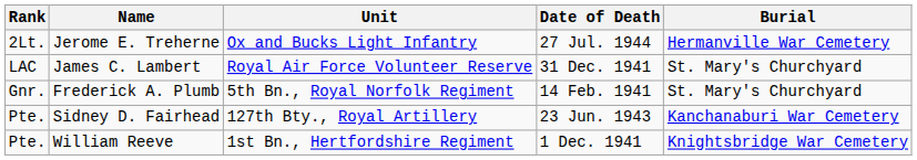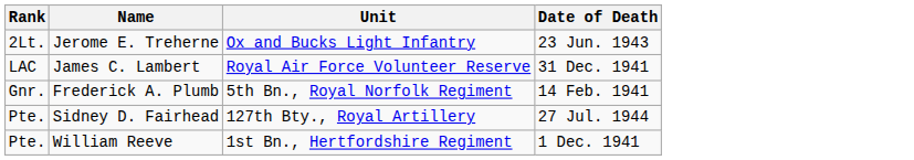 <table class="wikitable">
 <tr>
 <th>Rank</th>
 <th>Name</th>
 <th>Unit</th>
 <th>Date of Death</th>
-<th>Burial</th>
 </tr>
 <tr>
 <td>2Lt.</td>
 <td>Jerome E. Treherne</td>
 <td><a href='#'>Ox and Bucks Light Infantry</a></td>
-<td>27 Jul. 1944</td>
-<td><a href='#'>Hermanville War Cemetery</a></td>
+<td>23 Jun. 1943</td>
 </tr>
 <tr>
 <td>LAC</td>
 <td>James C. Lambert</td>
 <td><a href='#'>Royal Air Force Volunteer Reserve</a></td>
 <td>31 Dec. 1941</td>
-<td>St. Mary's Churchyard</td>
 </tr>
 <tr>
 <td>Gnr.</td>
 <td>Frederick A. Plumb</td>
 <td>5th Bn., <a href='#'>Royal Norfolk Regiment</a></td>
 <td>14 Feb. 1941</td>
-<td>St. Mary's Churchyard</td>
 </tr>
 <tr>
 <td>Pte.</td>
 <td>Sidney D. Fairhead</td>
 <td>127th Bty., <a href='#'>Royal Artillery</a></td>
-<td>23 Jun. 1943</td>
-<td><a href='#'>Kanchanaburi War Cemetery</a></td>
+<td>27 Jul. 1944</td>
 </tr>
 <tr>
 <td>Pte.</td>
 <td>William Reeve</td>
 <td>1st Bn., <a href='#'>Hertfordshire Regiment</a></td>
 <td>1 Dec. 1941</td>
-<td><a href='#'>Knightsbridge War Cemetery</a></td>
 </tr>
 </table>
